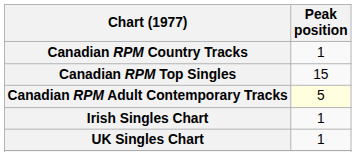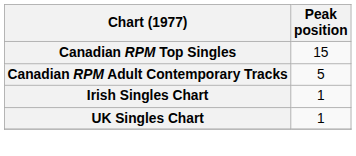 <table class="wikitable sortable plainrowheaders">
 <tr>
 <th>Chart (1977)</th>
 <th>Peak<br>position</th>
-</tr>
-<tr>
-<th scope="row">Canadian <em>RPM</em> Country Tracks</th>
-<td align="center">1</td>
 </tr>
 <tr>
 <th scope="row">Canadian <em>RPM</em> Top Singles</th>
 <td align="center">15</td>
 </tr>
 <tr>
 <th scope="row">Canadian <em>RPM</em> Adult Contemporary Tracks</th>
-<td align="center" style="background: lightyellow;">5</td>
+<td align="center">5</td>
 </tr>
 <tr>
 <th scope="row">Irish Singles Chart</th>
 <td align="center">1</td>
 </tr>
 <tr>
 <th scope="row">UK Singles Chart</th>
 <td align="center">1</td>
 </tr>
 <tr>
 </tr>
 <tr>
 </tr>
 <tr>
 </tr>
 </table>
